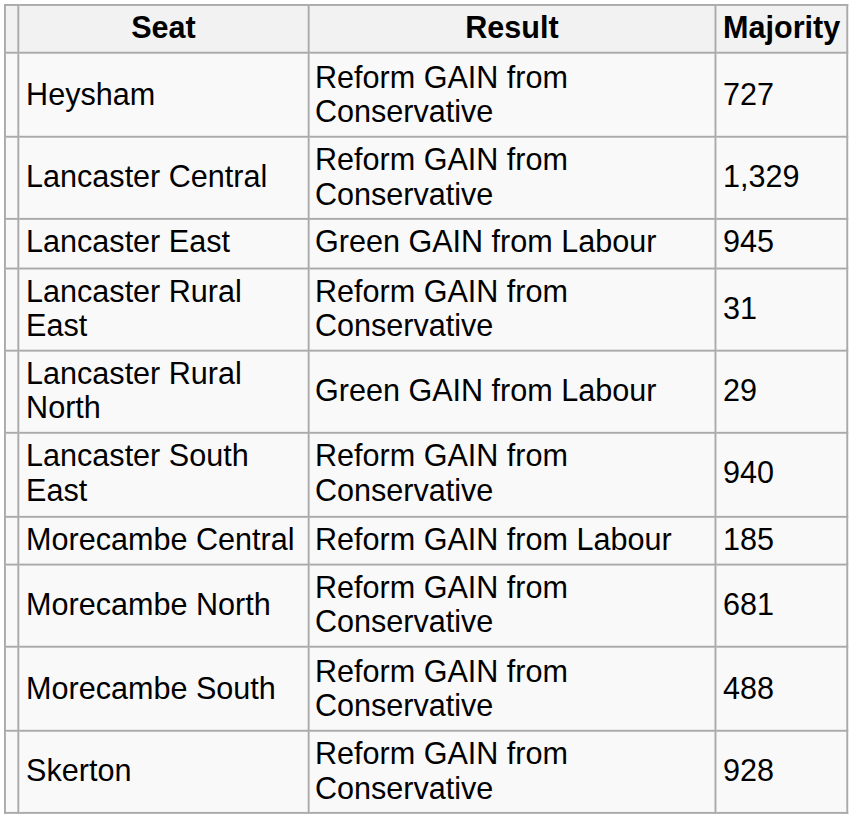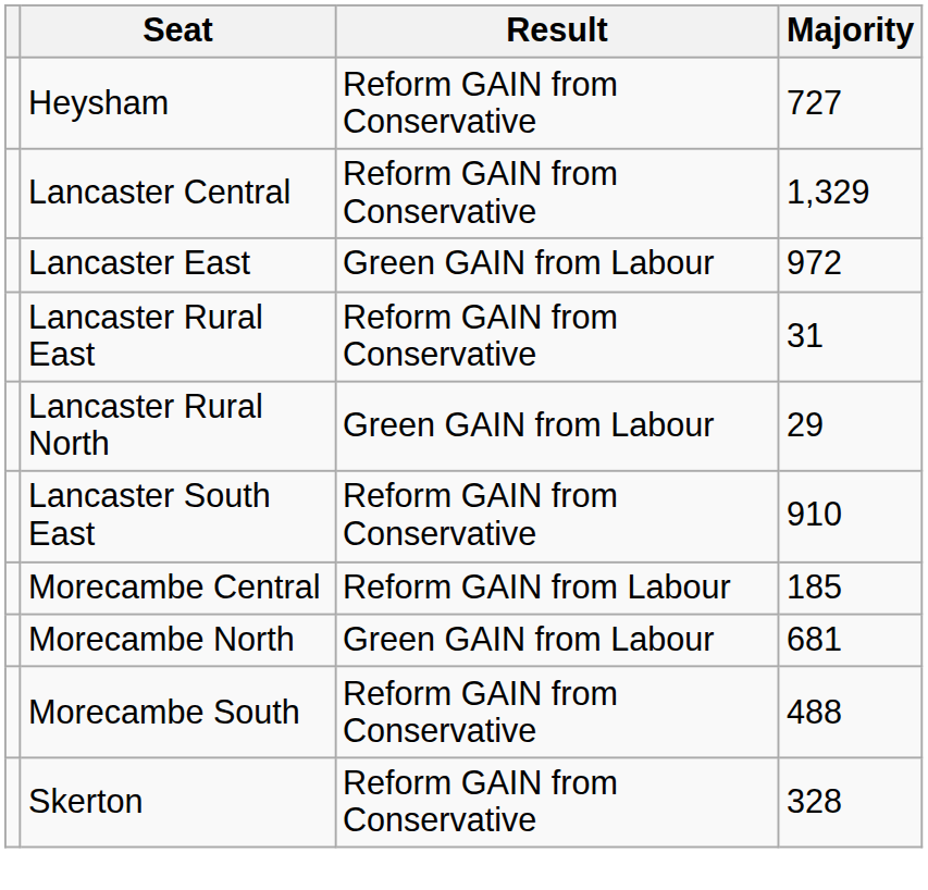 <table class="wikitable" style="right; width:50%">
 <tr>
 <th></th>
 <th>Seat</th>
 <th>Result</th>
 <th>Majority</th>
 </tr>
 <tr>
 <td></td>
 <td>Heysham</td>
 <td>Reform GAIN from Conservative</td>
 <td>727</td>
 </tr>
 <tr>
 <td></td>
 <td>Lancaster Central</td>
 <td>Reform GAIN from Conservative</td>
 <td>1,329</td>
 </tr>
 <tr>
 <td></td>
 <td>Lancaster East</td>
 <td>Green GAIN from Labour</td>
-<td>945</td>
+<td>972</td>
 </tr>
 <tr>
 <td></td>
 <td>Lancaster Rural East</td>
 <td>Reform GAIN from Conservative</td>
 <td>31</td>
 </tr>
 <tr>
 <td></td>
 <td>Lancaster Rural North</td>
 <td>Green GAIN from Labour</td>
 <td>29</td>
 </tr>
 <tr>
 <td></td>
 <td>Lancaster South East</td>
 <td>Reform GAIN from Conservative</td>
-<td>940</td>
+<td>910</td>
 </tr>
 <tr>
 <td></td>
 <td>Morecambe Central</td>
 <td>Reform GAIN from Labour</td>
 <td>185</td>
 </tr>
 <tr>
 <td></td>
 <td>Morecambe North</td>
-<td>Reform GAIN from Conservative</td>
+<td>Green GAIN from Labour</td>
 <td>681</td>
 </tr>
 <tr>
 <td></td>
 <td>Morecambe South</td>
 <td>Reform GAIN from Conservative</td>
 <td>488</td>
 </tr>
 <tr>
 <td></td>
 <td>Skerton</td>
 <td>Reform GAIN from Conservative</td>
-<td>928</td>
+<td>328</td>
 </tr>
 </table>
